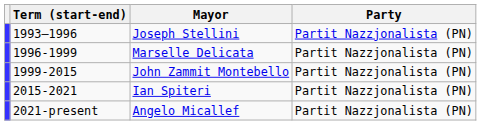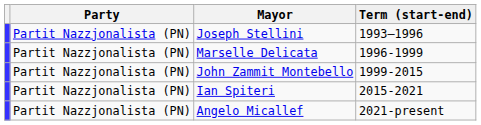 <table class="wikitable">
 <tr style="font-weight:bold; text-align:center; background-color:#EFEFEF;">
 <th style="vertical-align:middle;"></th>
+<th style="vertical-align:middle;">Party</th>
+<th style="vertical-align:middle;">Mayor</th>
 <th style="background-color:#efefef; text-align:left;">Term (start-end)</th>
-<th style="vertical-align:middle;">Mayor</th>
-<th style="vertical-align:middle;">Party</th>
 </tr>
 <tr>
 <td style="vertical-align:middle; background-color:#3531FF;"></td>
+<td style="vertical-align:middle;"><a href='#'>Partit Nazzjonalista</a> (PN)</td>
+<td style="vertical-align:middle;"><a href='#'>Joseph Stellini</a></td>
 <td>1993–1996</td>
-<td style="vertical-align:middle;"><a href='#'>Joseph Stellini</a></td>
-<td style="vertical-align:middle;"><a href='#'>Partit Nazzjonalista</a> (PN)</td>
 </tr>
 <tr>
 <td style="vertical-align:middle; background-color:#3531FF;"></td>
+<td style="vertical-align:middle;">Partit Nazzjonalista (PN)</td>
+<td style="vertical-align:middle;"><a href='#'>Marselle Delicata</a></td>
 <td>1996-1999</td>
-<td style="vertical-align:middle;"><a href='#'>Marselle Delicata</a></td>
-<td style="vertical-align:middle;">Partit Nazzjonalista (PN)</td>
 </tr>
 <tr>
 <td style="vertical-align:middle; background-color:#3531FF;"></td>
+<td>Partit Nazzjonalista (PN)</td>
+<td style="vertical-align:middle;"><a href='#'>John Zammit Montebello</a></td>
 <td>1999-2015</td>
-<td style="vertical-align:middle;"><a href='#'>John Zammit Montebello</a></td>
-<td>Partit Nazzjonalista (PN)</td>
 </tr>
 <tr>
 <td style="vertical-align:middle; background-color:#3531FF;"></td>
+<td>Partit Nazzjonalista (PN)</td>
+<td style="vertical-align:middle;"><a href='#'>Ian Spiteri</a></td>
 <td>2015-2021</td>
-<td style="vertical-align:middle;"><a href='#'>Ian Spiteri</a></td>
-<td>Partit Nazzjonalista (PN)</td>
 </tr>
 <tr>
 <td style="background-color:#3531FF;"></td>
+<td>Partit Nazzjonalista (PN)</td>
+<td><a href='#'>Angelo Micallef</a></td>
 <td>2021-present</td>
-<td><a href='#'>Angelo Micallef</a></td>
-<td>Partit Nazzjonalista (PN)</td>
 </tr>
 </table>
